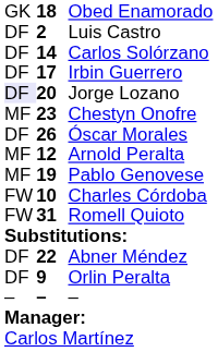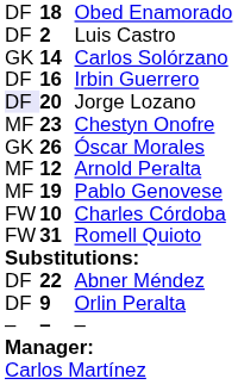 <table style = "font-size: 90%" cellspacing = "0" cellpadding = "0">
 <tr>
 <td colspan = 4></td>
 </tr>
 <tr>
 <th style="width:25px;"></th>
 <th style="width:25px;"></th>
 </tr>
 <tr>
-<td>GK</td>
+<td>DF</td>
 <td><strong>18</strong></td>
 <td> <a href='#'>Obed Enamorado</a></td>
 </tr>
 <tr>
 <td>DF</td>
 <td><strong>2</strong></td>
 <td> Luis Castro</td>
 </tr>
 <tr>
-<td>DF</td>
+<td>GK</td>
 <td><strong>14</strong></td>
 <td> <a href='#'>Carlos Solórzano</a></td>
 <td></td>
 <td></td>
 </tr>
 <tr>
 <td>DF</td>
-<td><strong>17</strong></td>
+<td><strong>16</strong></td>
 <td> <a href='#'>Irbin Guerrero</a></td>
 <td></td>
 <td></td>
 </tr>
 <tr>
 <td style="background: lavender;">DF</td>
 <td><strong>20</strong></td>
 <td> Jorge Lozano</td>
 </tr>
 <tr>
 <td>MF</td>
 <td><strong>23</strong></td>
 <td> <a href='#'>Chestyn Onofre</a></td>
 </tr>
 <tr>
-<td>DF</td>
+<td>GK</td>
 <td><strong>26</strong></td>
 <td> <a href='#'>Óscar Morales</a></td>
 </tr>
 <tr>
 <td>MF</td>
 <td><strong>12</strong></td>
 <td> <a href='#'>Arnold Peralta</a></td>
 <td></td>
 <td></td>
 </tr>
 <tr>
 <td>MF</td>
 <td><strong>19</strong></td>
 <td> <a href='#'>Pablo Genovese</a></td>
 <td></td>
 <td></td>
 </tr>
 <tr>
 <td>FW</td>
 <td><strong>10</strong></td>
 <td> <a href='#'>Charles Córdoba</a></td>
 </tr>
 <tr>
 <td>FW</td>
 <td><strong>31</strong></td>
 <td> <a href='#'>Romell Quioto</a></td>
 </tr>
 <tr>
 <td colspan = 3><strong>Substitutions:</strong></td>
 </tr>
 <tr>
 <td>DF</td>
 <td><strong>22</strong></td>
 <td> <a href='#'>Abner Méndez</a></td>
 <td></td>
 <td></td>
 </tr>
 <tr>
 <td>DF</td>
 <td><strong>9</strong></td>
 <td> <a href='#'>Orlin Peralta</a></td>
 <td></td>
 <td></td>
 </tr>
 <tr>
 <td>–</td>
 <td><strong>–</strong></td>
 <td> –</td>
 </tr>
 <tr>
 <td colspan = 3><strong>Manager:</strong></td>
 </tr>
 <tr>
 <td colspan = 3> <a href='#'>Carlos Martínez</a></td>
 </tr>
 </table>
